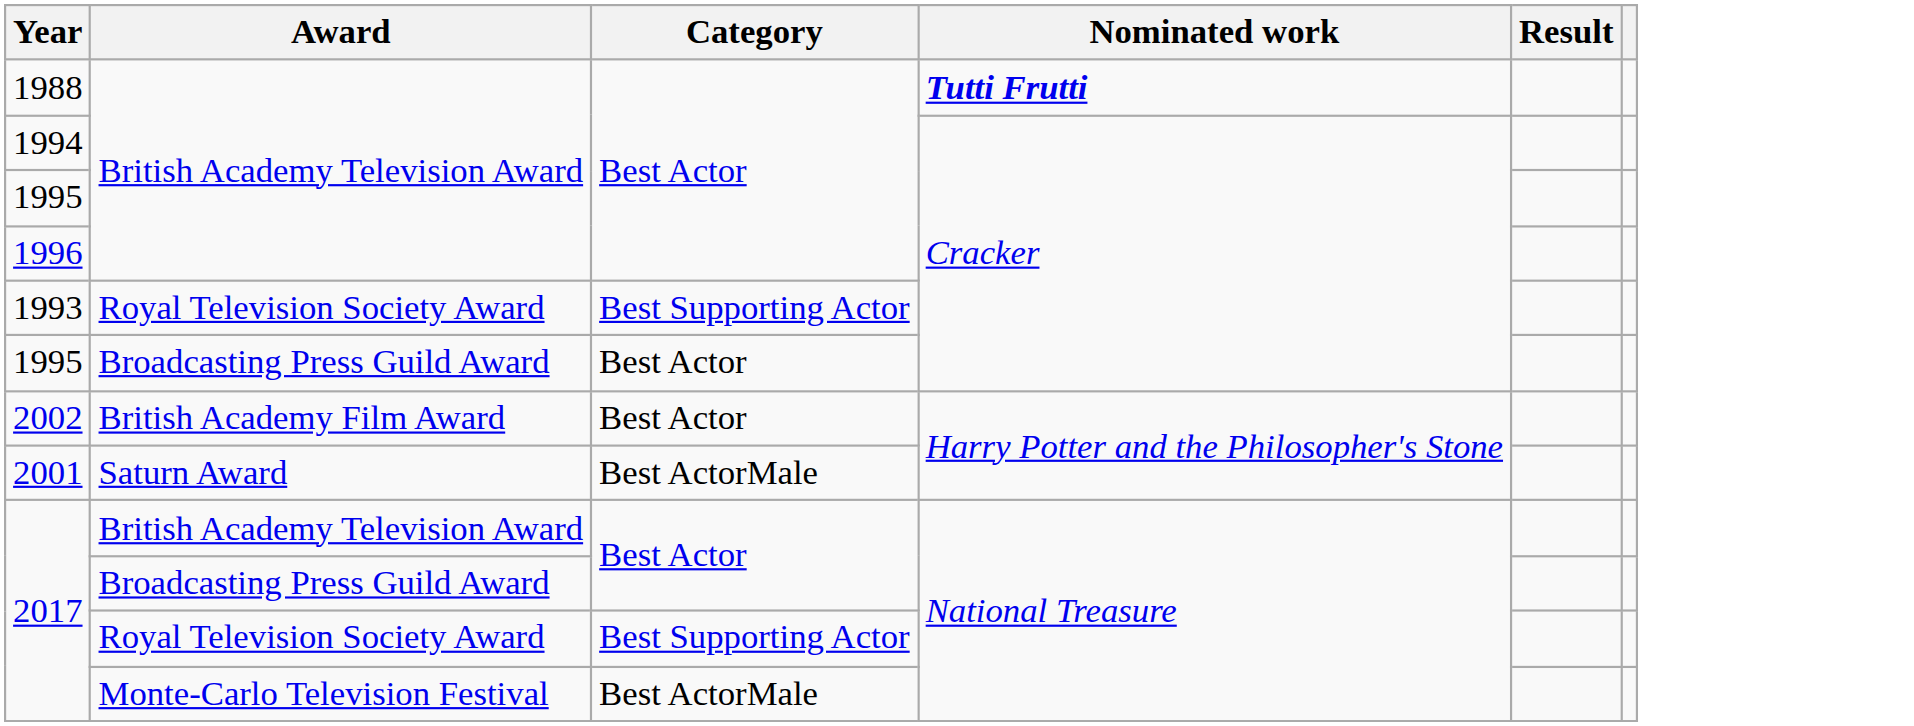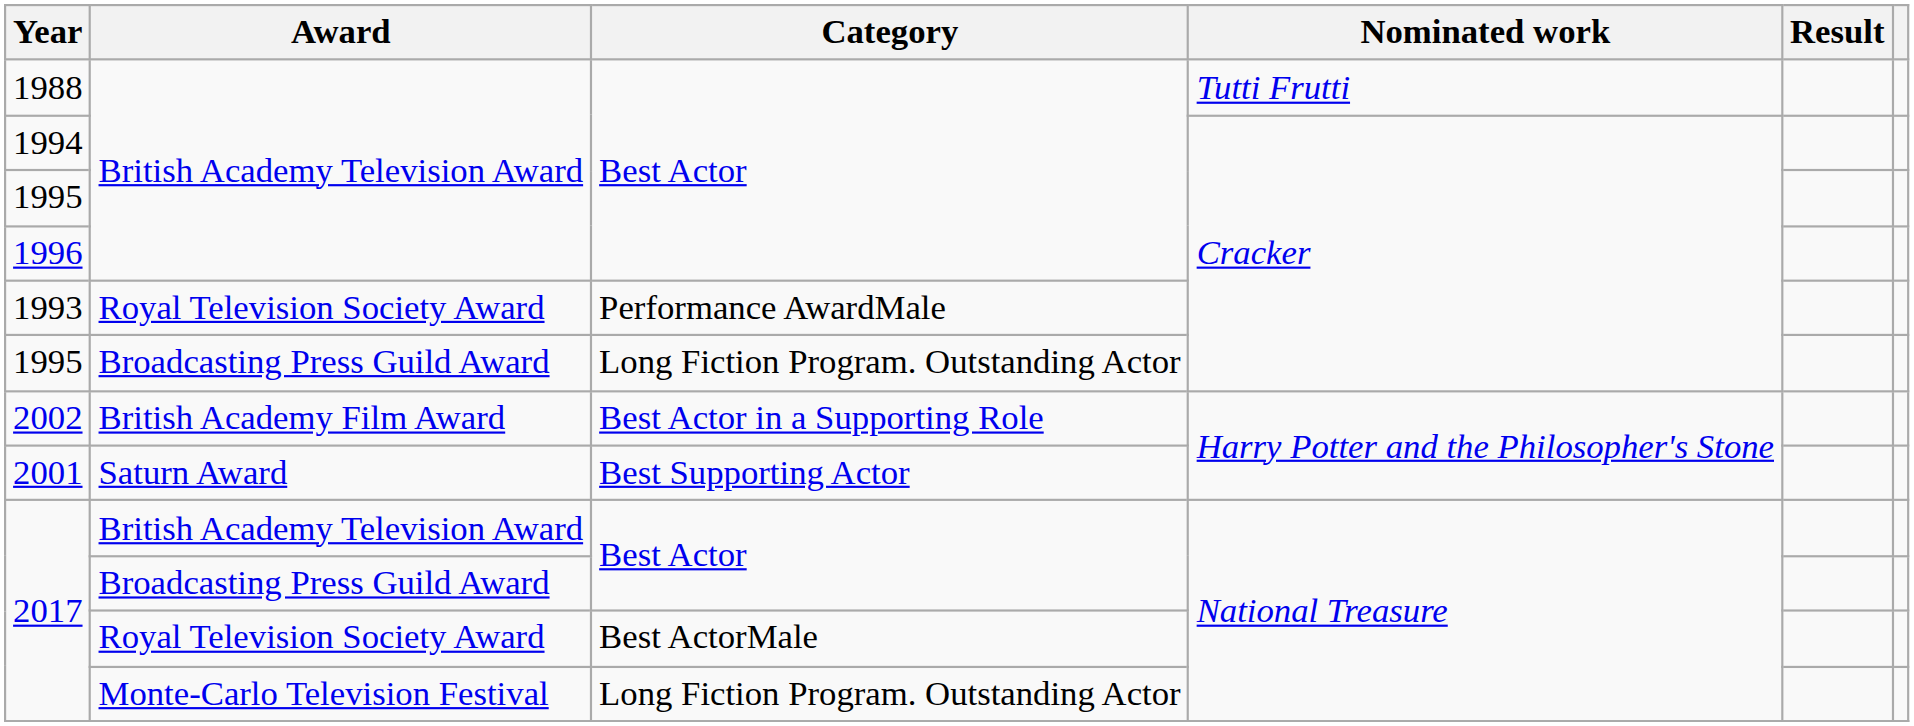 <table class="wikitable">
 <tr>
 <th>Year</th>
 <th>Award</th>
 <th>Category</th>
 <th>Nominated work</th>
 <th>Result</th>
 <th></th>
 </tr>
 <tr>
 <td>1988</td>
 <td rowspan=4><a href='#'>British Academy Television Award</a></td>
 <td rowspan=4><a href='#'>Best Actor</a></td>
-<td><strong><em><a href='#'>Tutti Frutti</a></em></strong></td>
+<td><em><a href='#'>Tutti Frutti</a></em></td>
 <td></td>
 <td></td>
 </tr>
 <tr>
 <td>1994</td>
 <td rowspan=5><em><a href='#'>Cracker</a></em></td>
 <td></td>
 <td></td>
 </tr>
 <tr>
 <td>1995</td>
 <td></td>
 <td></td>
 </tr>
 <tr>
 <td><a href='#'>1996</a></td>
 <td></td>
 <td></td>
 </tr>
 <tr>
 <td>1993</td>
 <td><a href='#'>Royal Television Society Award</a></td>
-<td><a href='#'>Best Supporting Actor</a></td>
+<td>Performance AwardMale</td>
 <td></td>
 <td></td>
 </tr>
 <tr>
 <td>1995</td>
 <td><a href='#'>Broadcasting Press Guild Award</a></td>
-<td>Best Actor</td>
+<td>Long Fiction Program. Outstanding Actor</td>
 <td></td>
 <td></td>
 </tr>
 <tr>
 <td><a href='#'>2002</a></td>
 <td><a href='#'>British Academy Film Award</a></td>
-<td>Best Actor</td>
+<td><a href='#'>Best Actor in a Supporting Role</a></td>
 <td rowspan=2><em><a href='#'>Harry Potter and the Philosopher's Stone</a></em></td>
 <td></td>
 <td></td>
 </tr>
 <tr>
 <td><a href='#'>2001</a></td>
 <td><a href='#'>Saturn Award</a></td>
-<td>Best ActorMale</td>
+<td><a href='#'>Best Supporting Actor</a></td>
 <td></td>
 <td></td>
 </tr>
 <tr>
 <td rowspan="4"><a href='#'>2017</a></td>
 <td><a href='#'>British Academy Television Award</a></td>
 <td rowspan="2"><a href='#'>Best Actor</a></td>
 <td rowspan=4><em><a href='#'>National Treasure</a></em></td>
 <td></td>
 <td></td>
 </tr>
 <tr>
 <td><a href='#'>Broadcasting Press Guild Award</a></td>
 <td></td>
 <td></td>
 </tr>
 <tr>
 <td><a href='#'>Royal Television Society Award</a></td>
-<td><a href='#'>Best Supporting Actor</a></td>
+<td>Best ActorMale</td>
 <td></td>
 <td></td>
 </tr>
 <tr>
 <td><a href='#'>Monte-Carlo Television Festival</a></td>
-<td>Best ActorMale</td>
+<td>Long Fiction Program. Outstanding Actor</td>
 <td></td>
 <td></td>
 </tr>
 <tr>
 </tr>
 </table>
